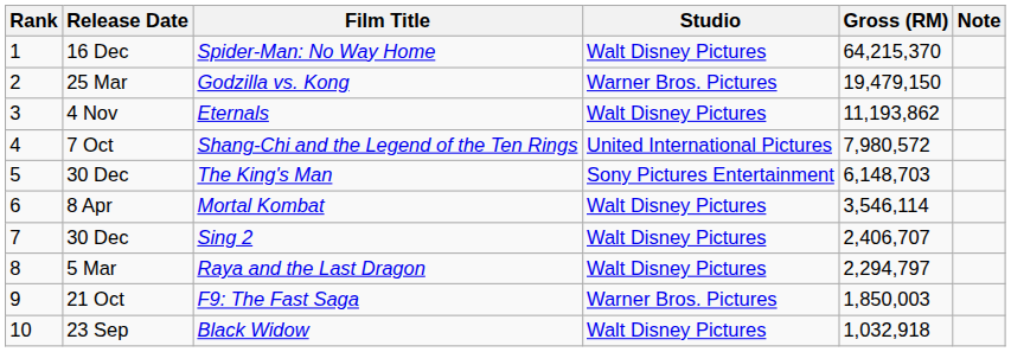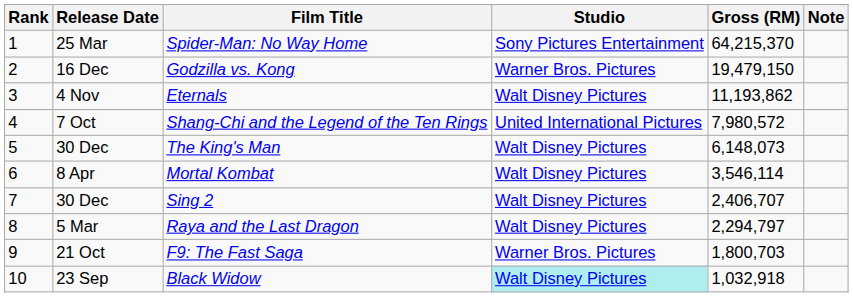 <table class="wikitable">
 <tr>
 <th>Rank</th>
 <th>Release Date</th>
 <th>Film Title</th>
 <th>Studio</th>
 <th>Gross (RM)</th>
 <th>Note</th>
 </tr>
 <tr>
 <td>1</td>
-<td>16 Dec</td>
+<td>25 Mar</td>
 <td><em><a href='#'>Spider-Man: No Way Home</a></em></td>
-<td><a href='#'>Walt Disney Pictures</a></td>
+<td><a href='#'>Sony Pictures Entertainment</a></td>
 <td>64,215,370</td>
 <td></td>
 </tr>
 <tr>
 <td>2</td>
-<td>25 Mar</td>
+<td>16 Dec</td>
 <td><em><a href='#'>Godzilla vs. Kong</a></em></td>
 <td><a href='#'>Warner Bros. Pictures</a></td>
 <td>19,479,150</td>
 <td></td>
 </tr>
 <tr>
 <td>3</td>
 <td>4 Nov</td>
 <td><em><a href='#'>Eternals</a></em></td>
 <td><a href='#'>Walt Disney Pictures</a></td>
 <td>11,193,862</td>
 <td></td>
 </tr>
 <tr>
 <td>4</td>
 <td>7 Oct</td>
 <td><em><a href='#'>Shang-Chi and the Legend of the Ten Rings</a></em></td>
 <td><a href='#'>United International Pictures</a></td>
 <td>7,980,572</td>
 <td></td>
 </tr>
 <tr>
 <td>5</td>
 <td>30 Dec</td>
 <td><em><a href='#'>The King's Man</a></em></td>
-<td><a href='#'>Sony Pictures Entertainment</a></td>
-<td>6,148,703</td>
+<td><a href='#'>Walt Disney Pictures</a></td>
+<td>6,148,073</td>
 <td></td>
 </tr>
 <tr>
 <td>6</td>
 <td>8 Apr</td>
 <td><em><a href='#'>Mortal Kombat</a></em></td>
 <td><a href='#'>Walt Disney Pictures</a></td>
 <td>3,546,114</td>
 <td></td>
 </tr>
 <tr>
 <td>7</td>
 <td>30 Dec</td>
 <td><em><a href='#'>Sing 2</a></em></td>
 <td><a href='#'>Walt Disney Pictures</a></td>
 <td>2,406,707</td>
 <td></td>
 </tr>
 <tr>
 <td>8</td>
 <td>5 Mar</td>
 <td><em><a href='#'>Raya and the Last Dragon</a></em></td>
 <td><a href='#'>Walt Disney Pictures</a></td>
 <td>2,294,797</td>
 <td></td>
 </tr>
 <tr>
 <td>9</td>
 <td>21 Oct</td>
 <td><em><a href='#'>F9: The Fast Saga</a></em></td>
 <td><a href='#'>Warner Bros. Pictures</a></td>
-<td>1,850,003</td>
+<td>1,800,703</td>
 <td></td>
 </tr>
 <tr>
 <td>10</td>
 <td>23 Sep</td>
 <td><em><a href='#'>Black Widow</a></em></td>
-<td><a href='#'>Walt Disney Pictures</a></td>
+<td style="background: paleturquoise;"><a href='#'>Walt Disney Pictures</a></td>
 <td>1,032,918</td>
 <td></td>
 </tr>
 </table>
